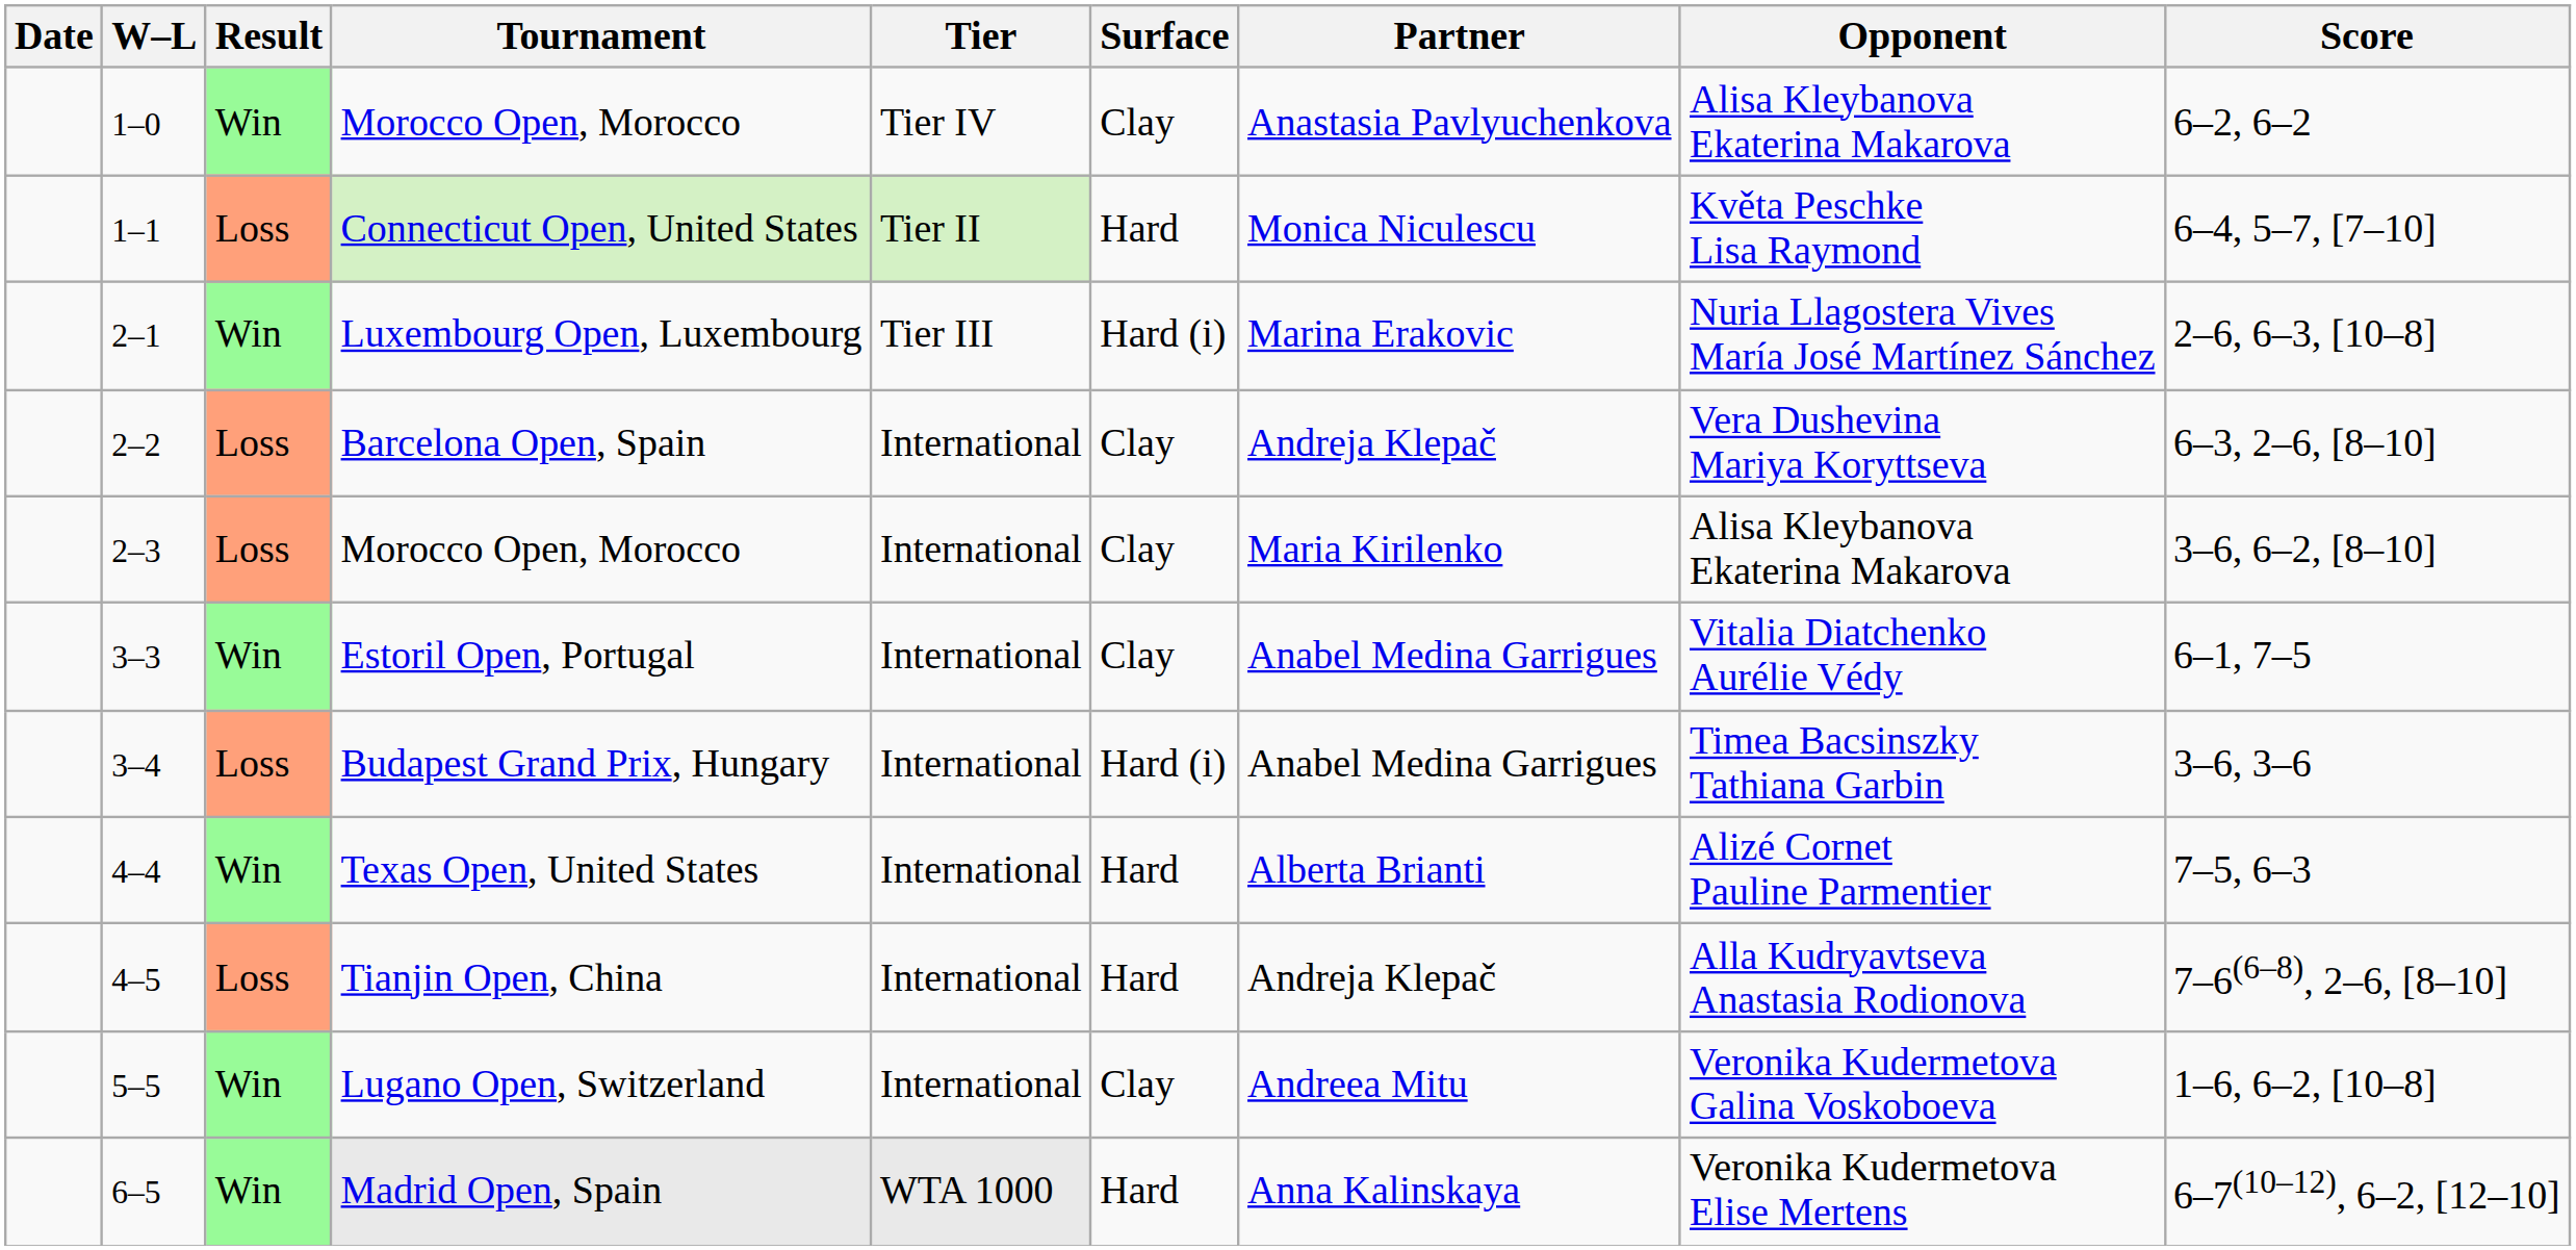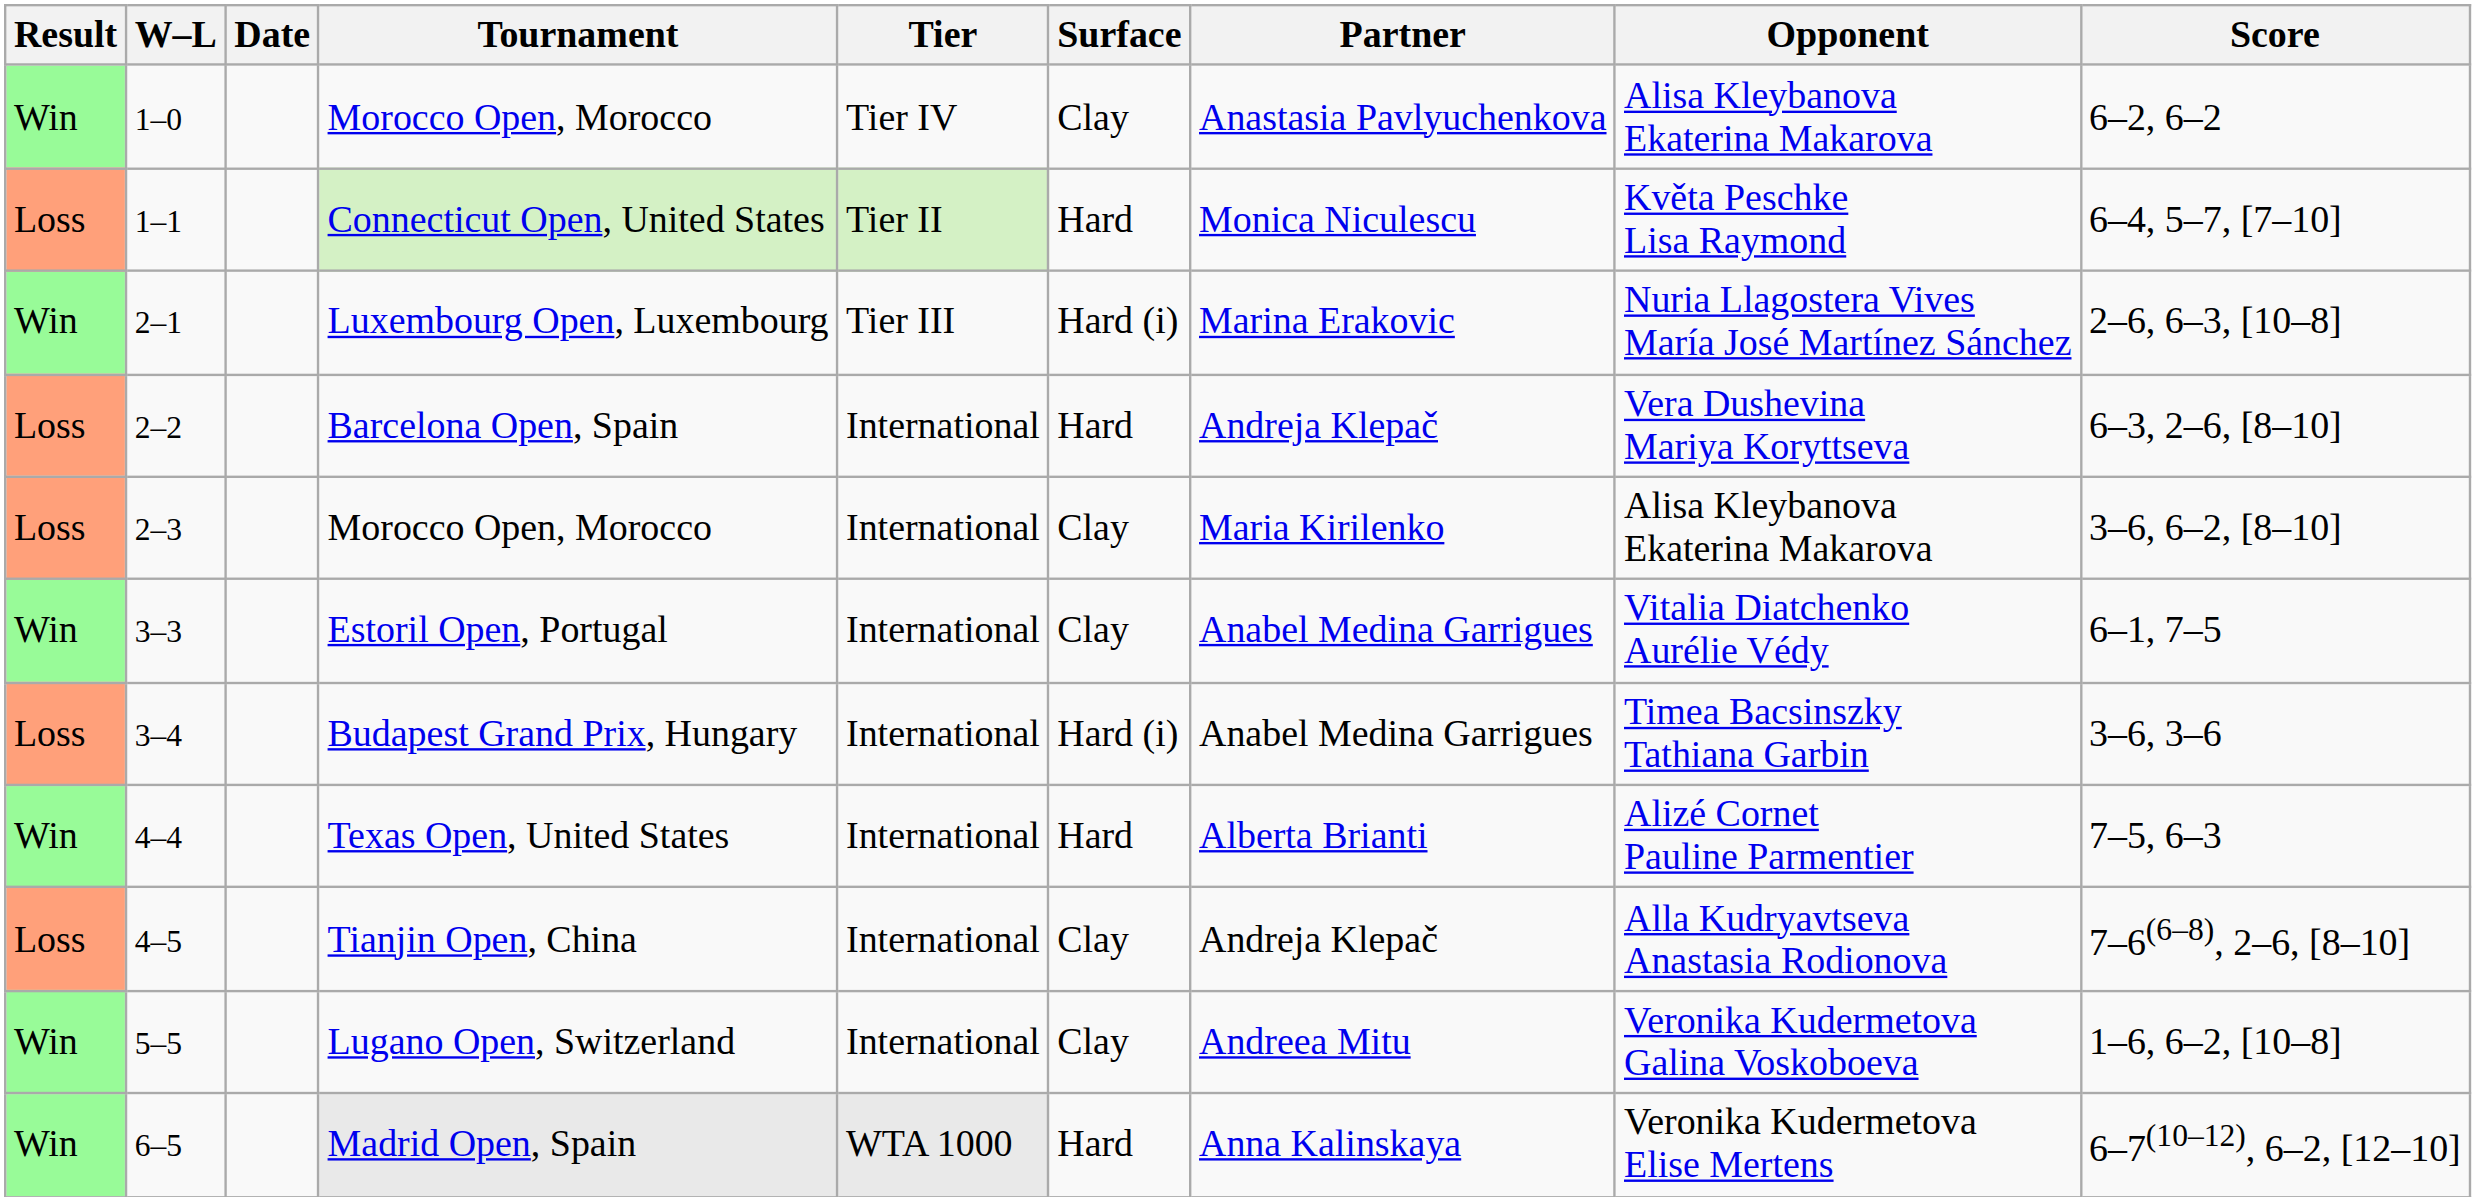 <table class="sortable wikitable nowrap">
 <tr>
+<th>Result</th>
+<th class=unsortable>W–L</th>
 <th>Date</th>
-<th class=unsortable>W–L</th>
-<th>Result</th>
 <th>Tournament</th>
 <th>Tier</th>
 <th>Surface</th>
 <th>Partner</th>
 <th>Opponent</th>
 <th class=unsortable>Score</th>
 </tr>
 <tr>
+<td bgcolor=98fb98>Win</td>
+<td><small>1–0</small></td>
 <td><a href='#'></a></td>
-<td><small>1–0</small></td>
-<td bgcolor=98fb98>Win</td>
 <td><a href='#'>Morocco Open</a>, Morocco</td>
 <td>Tier IV</td>
 <td>Clay</td>
 <td> <a href='#'>Anastasia Pavlyuchenkova</a></td>
 <td> <a href='#'>Alisa Kleybanova</a><br> <a href='#'>Ekaterina Makarova</a></td>
 <td>6–2, 6–2</td>
 </tr>
 <tr>
+<td bgcolor=ffa07a>Loss</td>
+<td><small>1–1</small></td>
 <td><a href='#'></a></td>
-<td><small>1–1</small></td>
-<td bgcolor=ffa07a>Loss</td>
 <td style="background:#d4f1c5;"><a href='#'>Connecticut Open</a>, United States</td>
 <td style="background:#d4f1c5;">Tier II</td>
 <td>Hard</td>
 <td> <a href='#'>Monica Niculescu</a></td>
 <td> <a href='#'>Květa Peschke</a><br> <a href='#'>Lisa Raymond</a></td>
 <td>6–4, 5–7, [7–10]</td>
 </tr>
 <tr>
+<td bgcolor=98fb98>Win</td>
+<td><small>2–1</small></td>
 <td><a href='#'></a></td>
-<td><small>2–1</small></td>
-<td bgcolor=98fb98>Win</td>
 <td><a href='#'>Luxembourg Open</a>, Luxembourg</td>
 <td>Tier III</td>
 <td>Hard (i)</td>
 <td> <a href='#'>Marina Erakovic</a></td>
 <td> <a href='#'>Nuria Llagostera Vives</a><br> <a href='#'>María José Martínez Sánchez</a></td>
 <td>2–6, 6–3, [10–8]</td>
 </tr>
 <tr>
+<td bgcolor=ffa07a>Loss</td>
+<td><small>2–2</small></td>
 <td><a href='#'></a></td>
-<td><small>2–2</small></td>
-<td bgcolor=ffa07a>Loss</td>
 <td><a href='#'>Barcelona Open</a>, Spain</td>
 <td>International</td>
-<td>Clay</td>
+<td>Hard</td>
 <td> <a href='#'>Andreja Klepač</a></td>
 <td> <a href='#'>Vera Dushevina</a><br> <a href='#'>Mariya Koryttseva</a></td>
 <td>6–3, 2–6, [8–10]</td>
 </tr>
 <tr>
+<td bgcolor=ffa07a>Loss</td>
+<td><small>2–3</small></td>
 <td><a href='#'></a></td>
-<td><small>2–3</small></td>
-<td bgcolor=ffa07a>Loss</td>
 <td>Morocco Open, Morocco</td>
 <td>International</td>
 <td>Clay</td>
 <td> <a href='#'>Maria Kirilenko</a></td>
 <td> Alisa Kleybanova<br> Ekaterina Makarova</td>
 <td>3–6, 6–2, [8–10]</td>
 </tr>
 <tr>
+<td bgcolor=98fb98>Win</td>
+<td><small>3–3</small></td>
 <td><a href='#'></a></td>
-<td><small>3–3</small></td>
-<td bgcolor=98fb98>Win</td>
 <td><a href='#'>Estoril Open</a>, Portugal</td>
 <td>International</td>
 <td>Clay</td>
 <td> <a href='#'>Anabel Medina Garrigues</a></td>
 <td> <a href='#'>Vitalia Diatchenko</a><br> <a href='#'>Aurélie Védy</a></td>
 <td>6–1, 7–5</td>
 </tr>
 <tr>
+<td bgcolor=ffa07a>Loss</td>
+<td><small>3–4</small></td>
 <td><a href='#'></a></td>
-<td><small>3–4</small></td>
-<td bgcolor=ffa07a>Loss</td>
 <td><a href='#'>Budapest Grand Prix</a>, Hungary</td>
 <td>International</td>
 <td>Hard (i)</td>
 <td> Anabel Medina Garrigues</td>
 <td> <a href='#'>Timea Bacsinszky</a><br> <a href='#'>Tathiana Garbin</a></td>
 <td>3–6, 3–6</td>
 </tr>
 <tr>
+<td bgcolor=98fb98>Win</td>
+<td><small>4–4</small></td>
 <td><a href='#'></a></td>
-<td><small>4–4</small></td>
-<td bgcolor=98fb98>Win</td>
 <td><a href='#'>Texas Open</a>, United States</td>
 <td>International</td>
 <td>Hard</td>
 <td> <a href='#'>Alberta Brianti</a></td>
 <td> <a href='#'>Alizé Cornet</a><br> <a href='#'>Pauline Parmentier</a></td>
 <td>7–5, 6–3</td>
 </tr>
 <tr>
+<td bgcolor=ffa07a>Loss</td>
+<td><small>4–5</small></td>
 <td><a href='#'></a></td>
-<td><small>4–5</small></td>
-<td bgcolor=ffa07a>Loss</td>
 <td><a href='#'>Tianjin Open</a>, China</td>
 <td>International</td>
-<td>Hard</td>
+<td>Clay</td>
 <td> Andreja Klepač</td>
 <td> <a href='#'>Alla Kudryavtseva</a><br> <a href='#'>Anastasia Rodionova</a></td>
 <td>7–6<sup>(6–8)</sup>, 2–6, [8–10]</td>
 </tr>
 <tr>
+<td bgcolor=98fb98>Win</td>
+<td><small>5–5</small></td>
 <td><a href='#'></a></td>
-<td><small>5–5</small></td>
-<td bgcolor=98fb98>Win</td>
 <td><a href='#'>Lugano Open</a>, Switzerland</td>
 <td>International</td>
 <td>Clay</td>
 <td> <a href='#'>Andreea Mitu</a></td>
 <td> <a href='#'>Veronika Kudermetova</a><br> <a href='#'>Galina Voskoboeva</a></td>
 <td>1–6, 6–2, [10–8]</td>
 </tr>
 <tr>
+<td bgcolor=98fb98>Win</td>
+<td><small>6–5</small></td>
 <td><a href='#'></a></td>
-<td><small>6–5</small></td>
-<td bgcolor=98fb98>Win</td>
 <td style="background:#e9e9e9;"><a href='#'>Madrid Open</a>, Spain</td>
 <td style="background:#e9e9e9;">WTA 1000</td>
 <td>Hard</td>
 <td> <a href='#'>Anna Kalinskaya</a></td>
 <td> Veronika Kudermetova <br>  <a href='#'>Elise Mertens</a></td>
 <td>6–7<sup>(10–12)</sup>, 6–2, [12–10]</td>
 </tr>
 </table>
